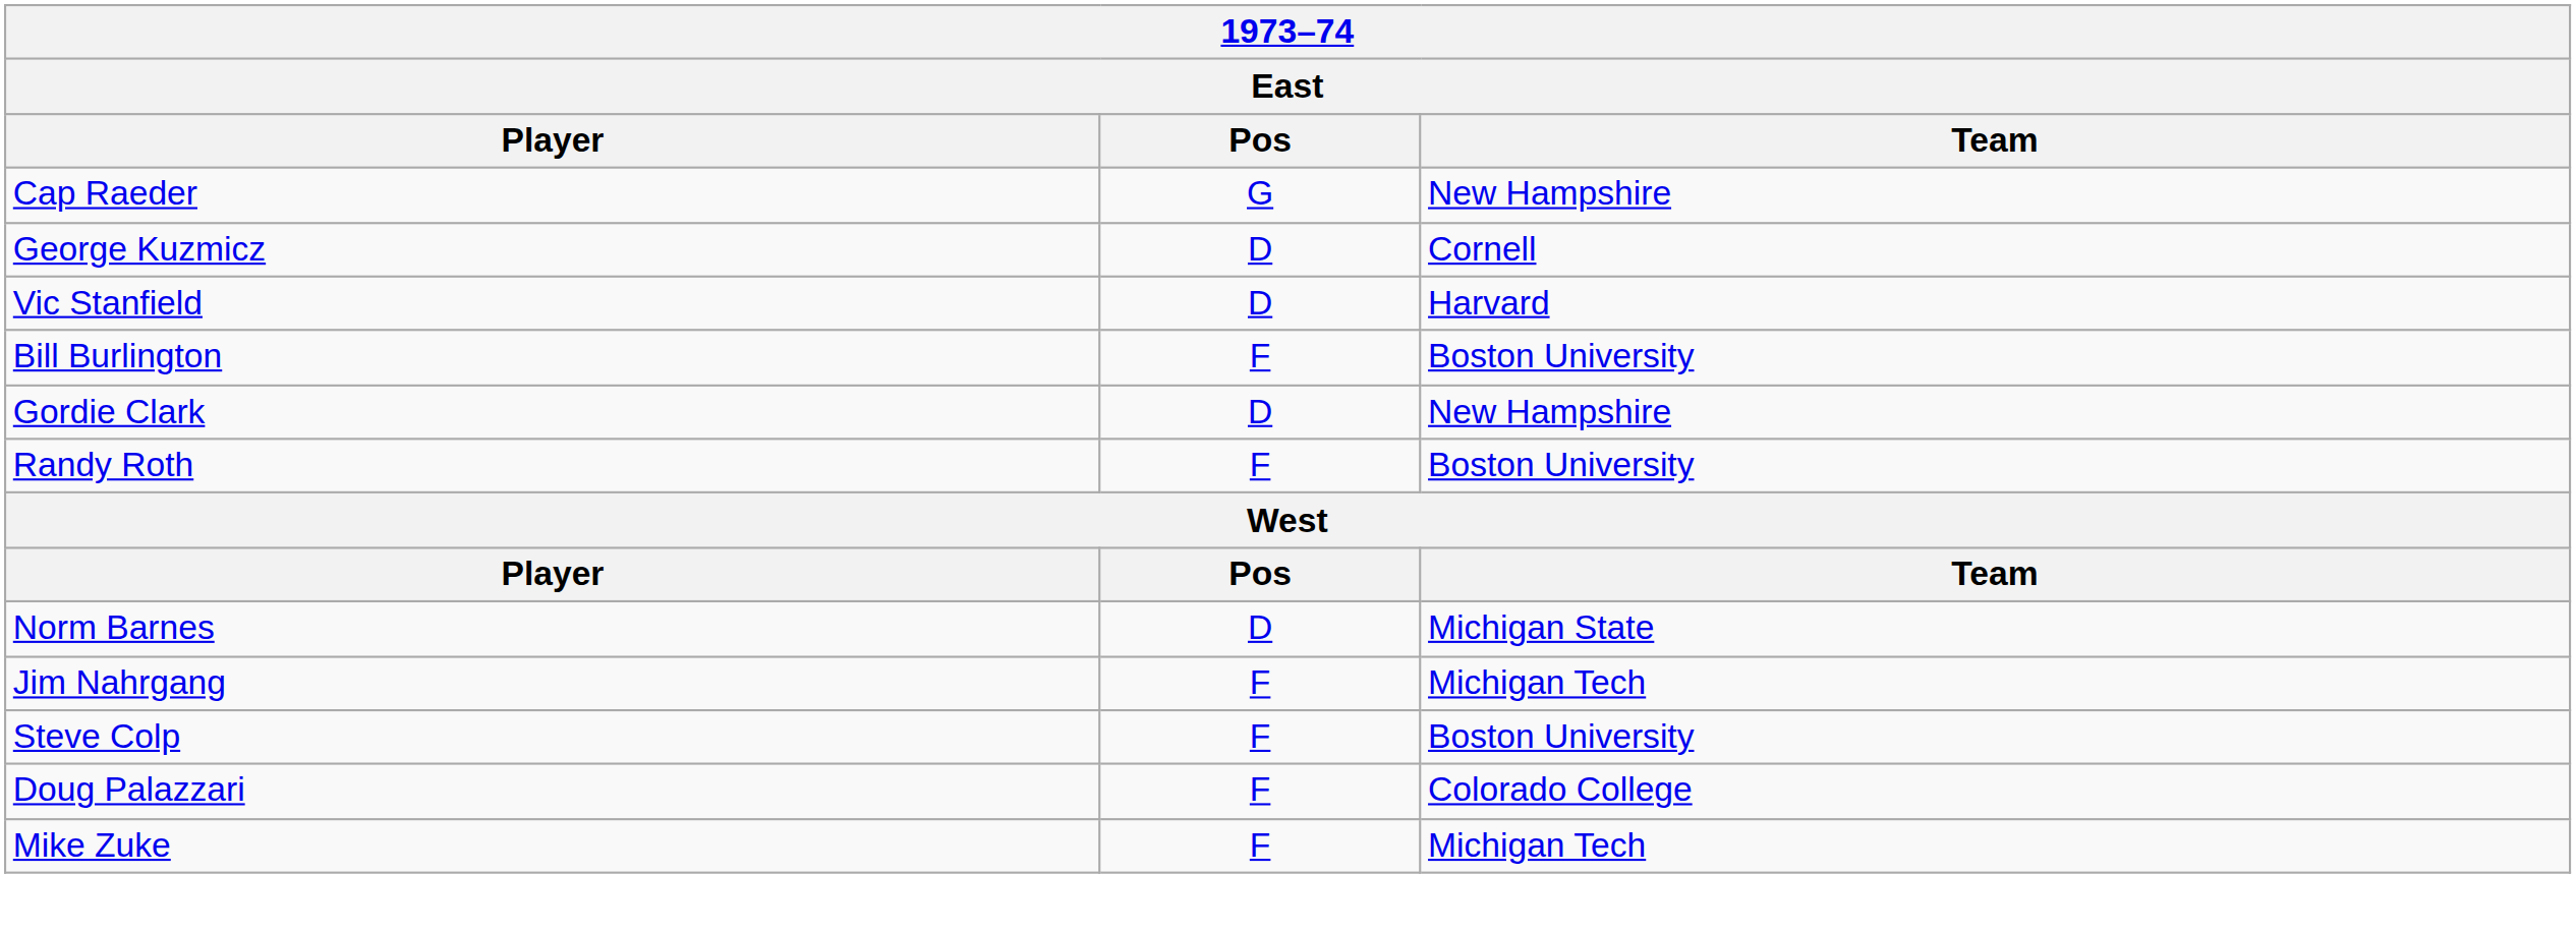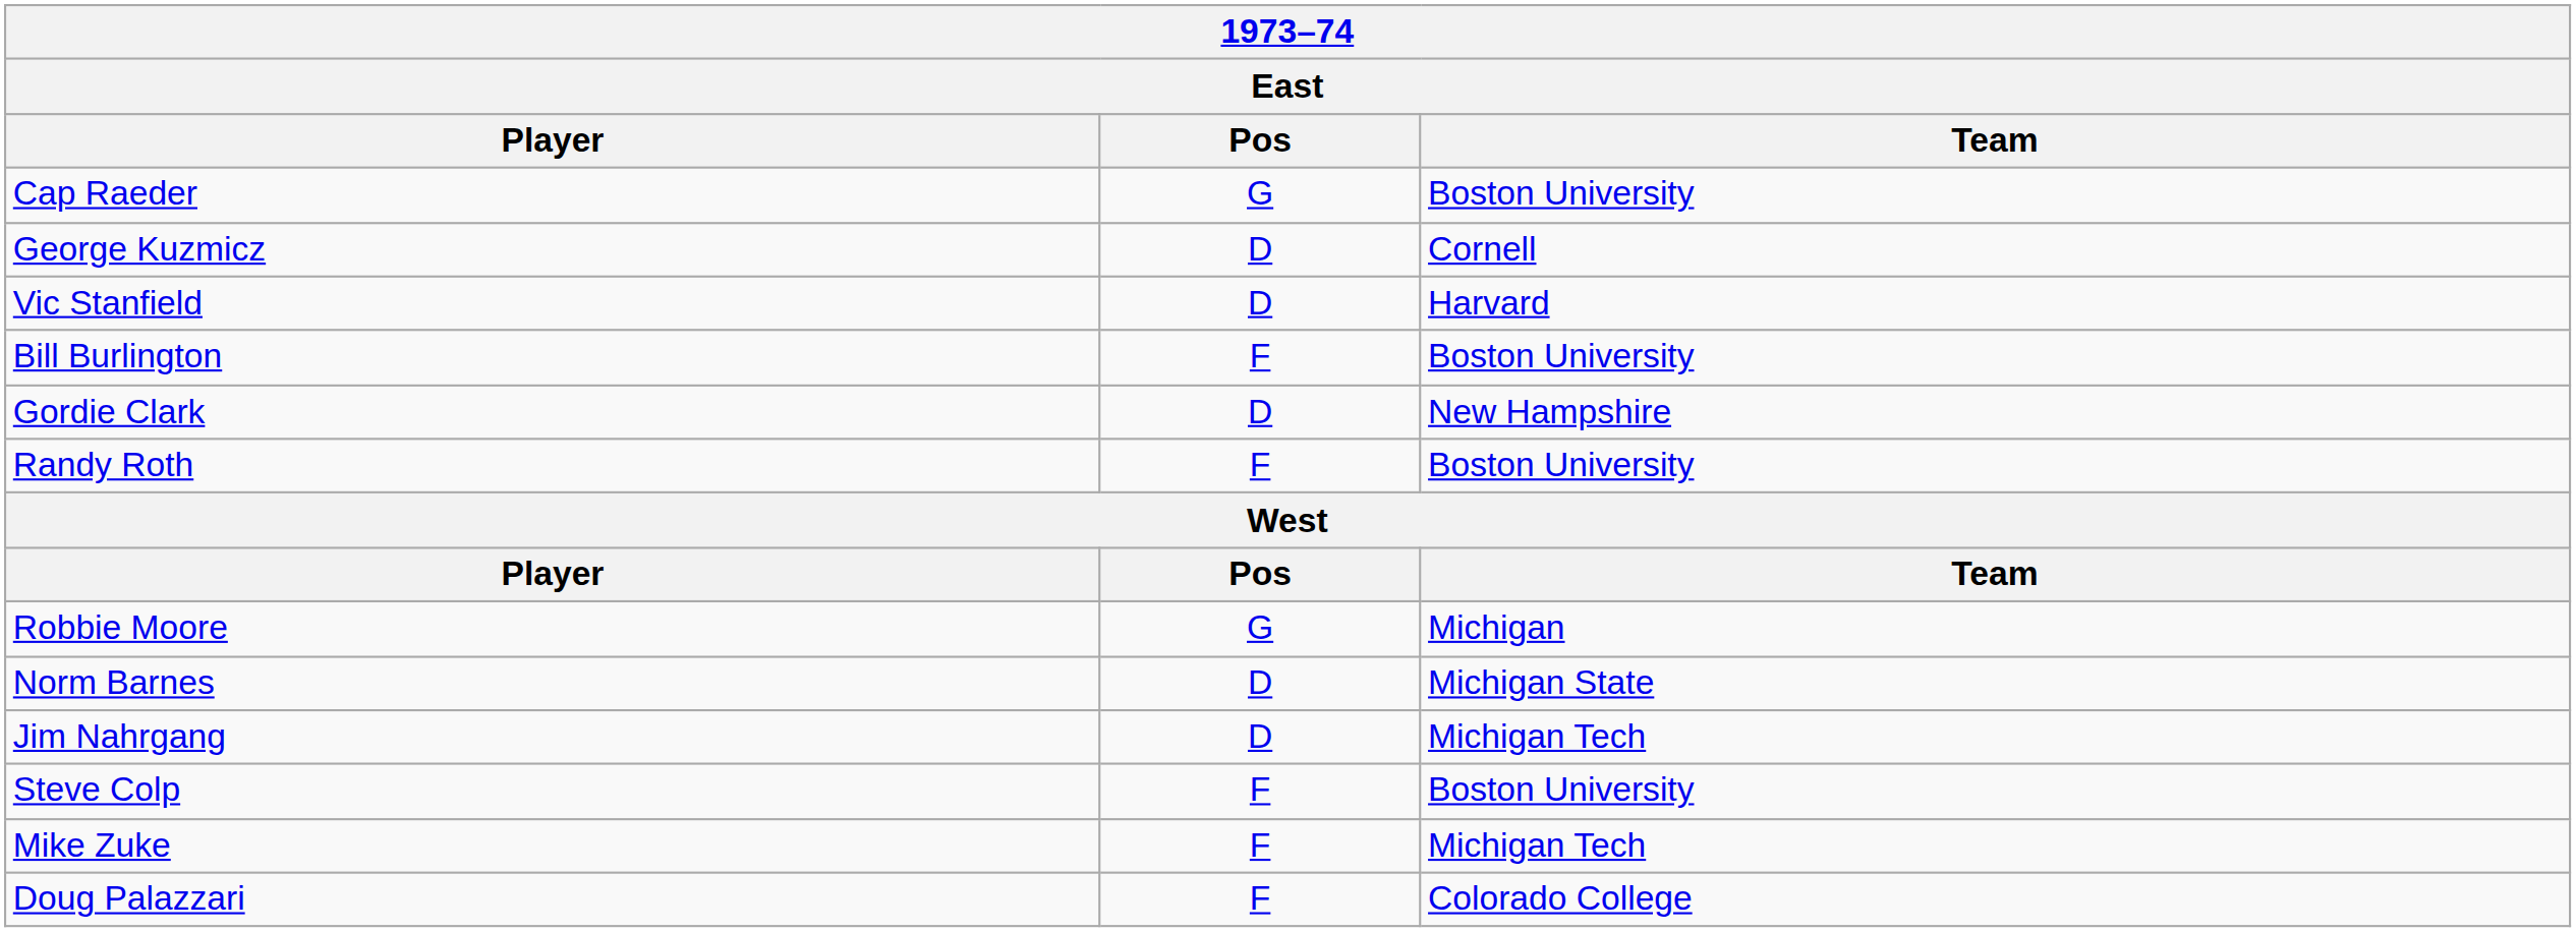 <table class="wikitable" width=95%>
 <tr>
 <th colspan=3><a href='#'>1973–74</a></th>
 </tr>
 <tr>
 <th colspan=3><strong>East</strong></th>
 </tr>
 <tr>
 <th>Player</th>
 <th>Pos</th>
 <th>Team</th>
 </tr>
 <tr>
 <td><a href='#'>Cap Raeder</a></td>
 <td style="text-align:center;"><a href='#'>G</a></td>
-<td><a href='#'>New Hampshire</a></td>
+<td><a href='#'>Boston University</a></td>
 </tr>
 <tr>
 <td><a href='#'>George Kuzmicz</a></td>
 <td style="text-align:center;"><a href='#'>D</a></td>
 <td><a href='#'>Cornell</a></td>
 </tr>
 <tr>
 <td><a href='#'>Vic Stanfield</a></td>
 <td style="text-align:center;"><a href='#'>D</a></td>
 <td><a href='#'>Harvard</a></td>
 </tr>
 <tr>
 <td><a href='#'>Bill Burlington</a></td>
 <td style="text-align:center;"><a href='#'>F</a></td>
 <td><a href='#'>Boston University</a></td>
 </tr>
 <tr>
 <td><a href='#'>Gordie Clark</a></td>
 <td style="text-align:center;"><a href='#'>D</a></td>
 <td><a href='#'>New Hampshire</a></td>
 </tr>
 <tr>
 <td><a href='#'>Randy Roth</a></td>
 <td style="text-align:center;"><a href='#'>F</a></td>
 <td><a href='#'>Boston University</a></td>
 </tr>
 <tr>
 <th colspan=3><strong>West</strong></th>
 </tr>
 <tr>
 <th>Player</th>
 <th>Pos</th>
 <th>Team</th>
 </tr>
 <tr>
+<td><a href='#'>Robbie Moore</a></td>
+<td style="text-align:center;"><a href='#'>G</a></td>
+<td><a href='#'>Michigan</a></td>
+</tr>
+<tr>
 <td><a href='#'>Norm Barnes</a></td>
 <td style="text-align:center;"><a href='#'>D</a></td>
 <td><a href='#'>Michigan State</a></td>
 </tr>
 <tr>
 <td><a href='#'>Jim Nahrgang</a></td>
-<td style="text-align:center;"><a href='#'>F</a></td>
+<td style="text-align:center;"><a href='#'>D</a></td>
 <td><a href='#'>Michigan Tech</a></td>
 </tr>
 <tr>
 <td><a href='#'>Steve Colp</a></td>
 <td style="text-align:center;"><a href='#'>F</a></td>
 <td><a href='#'>Boston University</a></td>
 </tr>
 <tr>
+<td><a href='#'>Mike Zuke</a></td>
+<td style="text-align:center;"><a href='#'>F</a></td>
+<td><a href='#'>Michigan Tech</a></td>
+</tr>
+<tr>
 <td><a href='#'>Doug Palazzari</a></td>
 <td style="text-align:center;"><a href='#'>F</a></td>
 <td><a href='#'>Colorado College</a></td>
 </tr>
-<tr>
-<td><a href='#'>Mike Zuke</a></td>
-<td style="text-align:center;"><a href='#'>F</a></td>
-<td><a href='#'>Michigan Tech</a></td>
-</tr>
 </table>
